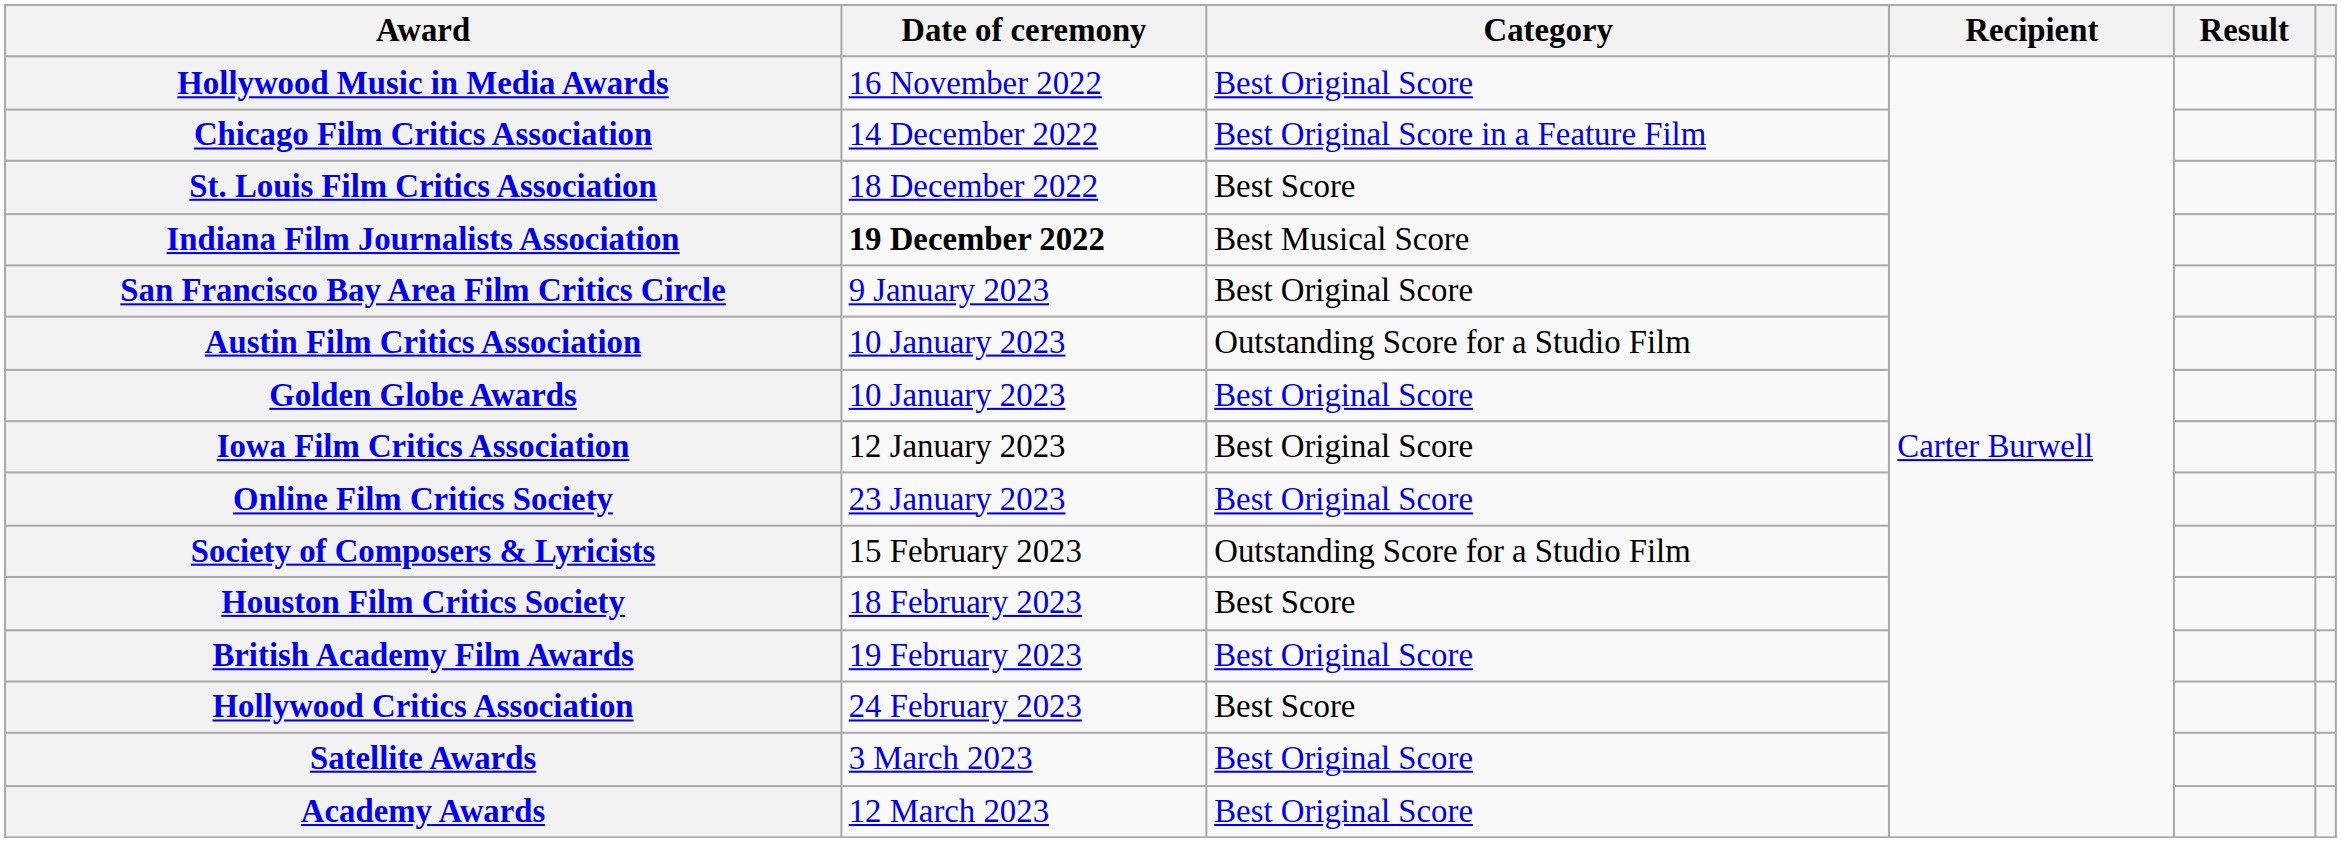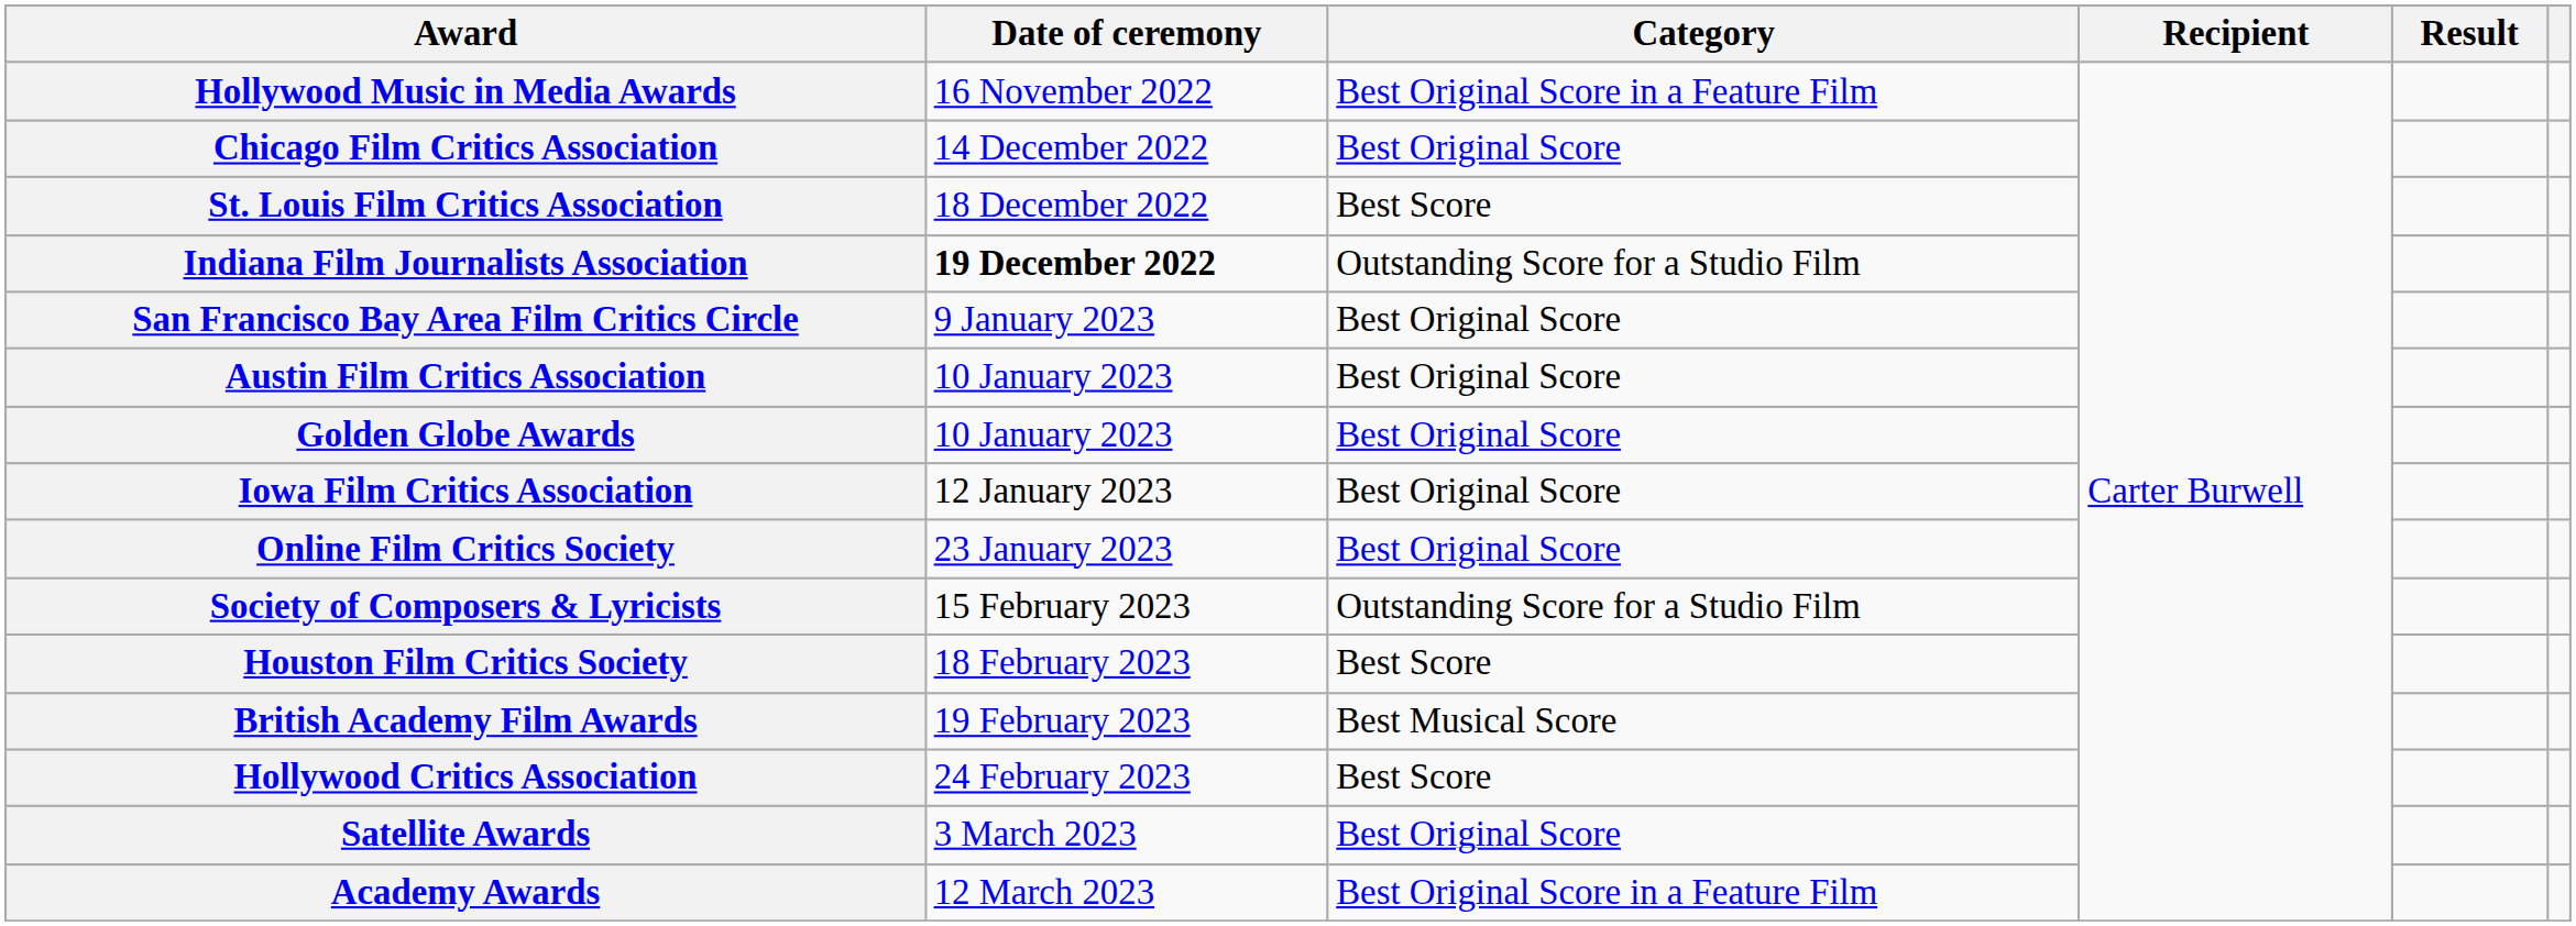 <table class="wikitable sortable plainrowheaders" width="90%">
 <tr>
 <th scope="col">Award</th>
 <th scope="col">Date of ceremony</th>
 <th scope="col">Category</th>
 <th scope="col">Recipient</th>
 <th scope="col">Result</th>
 <th scope="col" class="unsortable"></th>
 </tr>
 <tr>
 <th scope="row"><a href='#'>Hollywood Music in Media Awards</a></th>
 <td><a href='#'>16 November 2022</a></td>
-<td><a href='#'>Best Original Score</a></td>
+<td><a href='#'>Best Original Score in a Feature Film</a></td>
 <td rowspan="15"><a href='#'>Carter Burwell</a></td>
 <td></td>
 <td align="center"></td>
 </tr>
 <tr>
 <th scope="row"><a href='#'>Chicago Film Critics Association</a></th>
 <td><a href='#'>14 December 2022</a></td>
-<td><a href='#'>Best Original Score in a Feature Film</a></td>
+<td><a href='#'>Best Original Score</a></td>
 <td></td>
 <td align="center"></td>
 </tr>
 <tr>
 <th scope="row"><a href='#'>St. Louis Film Critics Association</a></th>
 <td><a href='#'>18 December 2022</a></td>
 <td>Best Score</td>
 <td></td>
 <td align="center"></td>
 </tr>
 <tr>
 <th scope="row"><a href='#'>Indiana Film Journalists Association</a></th>
 <td><strong>19 December 2022</strong></td>
-<td>Best Musical Score</td>
+<td>Outstanding Score for a Studio Film</td>
 <td></td>
 <td align="center"></td>
 </tr>
 <tr>
 <th scope="row"><a href='#'>San Francisco Bay Area Film Critics Circle</a></th>
 <td><a href='#'>9 January 2023</a></td>
 <td>Best Original Score</td>
 <td></td>
 <td align="center"></td>
 </tr>
 <tr>
 <th scope="row"><a href='#'>Austin Film Critics Association</a></th>
 <td><a href='#'>10 January 2023</a></td>
-<td>Outstanding Score for a Studio Film</td>
+<td>Best Original Score</td>
 <td></td>
 <td align="center"></td>
 </tr>
 <tr>
 <th scope="row"><a href='#'>Golden Globe Awards</a></th>
 <td><a href='#'>10 January 2023</a></td>
 <td><a href='#'>Best Original Score</a></td>
 <td></td>
 <td align="center"></td>
 </tr>
 <tr>
 <th scope="row"><a href='#'>Iowa Film Critics Association</a></th>
 <td>12 January 2023</td>
 <td>Best Original Score</td>
 <td></td>
 <td align="center"></td>
 </tr>
 <tr>
 <th scope="row"><a href='#'>Online Film Critics Society</a></th>
 <td><a href='#'>23 January 2023</a></td>
 <td><a href='#'>Best Original Score</a></td>
 <td></td>
 <td align="center"></td>
 </tr>
 <tr>
 <th scope="row"><a href='#'>Society of Composers & Lyricists</a></th>
 <td>15 February 2023</td>
 <td>Outstanding Score for a Studio Film</td>
 <td></td>
 <td align="center"></td>
 </tr>
 <tr>
 <th scope="row"><a href='#'>Houston Film Critics Society</a></th>
 <td><a href='#'>18 February 2023</a></td>
 <td>Best Score</td>
 <td></td>
 <td align="center"></td>
 </tr>
 <tr>
 <th scope="row"><a href='#'>British Academy Film Awards</a></th>
 <td><a href='#'>19 February 2023</a></td>
-<td><a href='#'>Best Original Score</a></td>
+<td>Best Musical Score</td>
 <td></td>
 <td align="center"></td>
 </tr>
 <tr>
 <th scope="row"><a href='#'>Hollywood Critics Association</a></th>
 <td><a href='#'>24 February 2023</a></td>
 <td>Best Score</td>
 <td></td>
 <td align="center"></td>
 </tr>
 <tr>
 <th scope="row"><a href='#'>Satellite Awards</a></th>
 <td><a href='#'>3 March 2023</a></td>
 <td><a href='#'>Best Original Score</a></td>
 <td></td>
 <td align="center"></td>
 </tr>
 <tr>
 <th scope="row"><a href='#'>Academy Awards</a></th>
 <td><a href='#'>12 March 2023</a></td>
-<td><a href='#'>Best Original Score</a></td>
+<td><a href='#'>Best Original Score in a Feature Film</a></td>
 <td></td>
 <td align="center"></td>
 </tr>
 </table>
